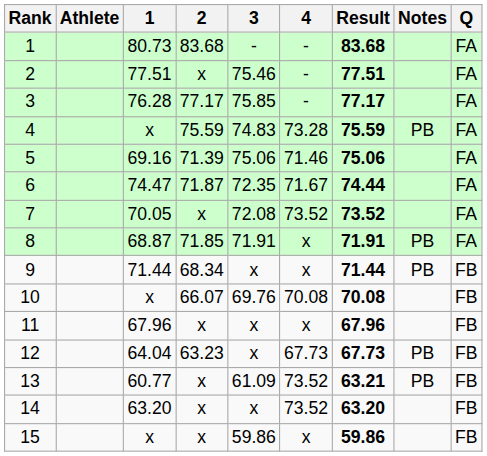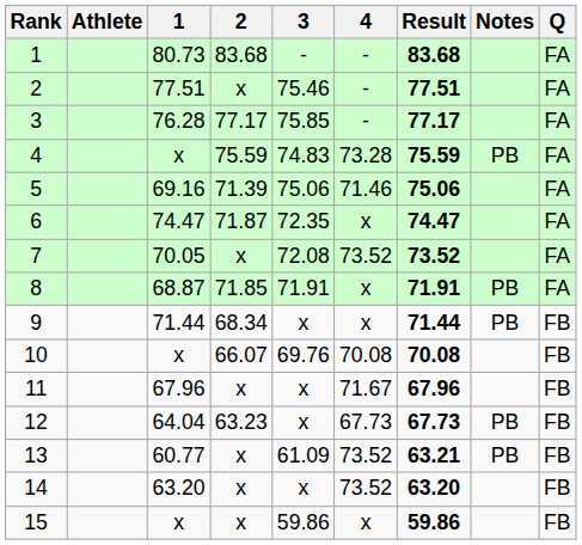 <table class="wikitable sortable" style="text-align:center">
 <tr>
 <th>Rank</th>
 <th>Athlete</th>
 <th>1</th>
 <th>2</th>
 <th>3</th>
 <th>4</th>
 <th>Result</th>
 <th>Notes</th>
 <th>Q</th>
 </tr>
 <tr bgcolor=ccffcc>
 <td>1</td>
 <td align=left></td>
 <td>80.73</td>
 <td>83.68</td>
 <td>-</td>
 <td>-</td>
 <td><strong>83.68</strong></td>
 <td></td>
 <td>FA</td>
 </tr>
 <tr bgcolor=ccffcc>
 <td>2</td>
 <td align=left></td>
 <td>77.51</td>
 <td>x</td>
 <td>75.46</td>
 <td>-</td>
 <td><strong>77.51</strong></td>
 <td></td>
 <td>FA</td>
 </tr>
 <tr bgcolor=ccffcc>
 <td>3</td>
 <td align=left></td>
 <td>76.28</td>
 <td>77.17</td>
 <td>75.85</td>
 <td>-</td>
 <td><strong>77.17</strong></td>
 <td></td>
 <td>FA</td>
 </tr>
 <tr bgcolor=ccffcc>
 <td>4</td>
 <td align=left></td>
 <td>x</td>
 <td>75.59</td>
 <td>74.83</td>
 <td>73.28</td>
 <td><strong>75.59</strong></td>
 <td>PB</td>
 <td>FA</td>
 </tr>
 <tr bgcolor=ccffcc>
 <td>5</td>
 <td align=left></td>
 <td>69.16</td>
 <td>71.39</td>
 <td>75.06</td>
 <td>71.46</td>
 <td><strong>75.06</strong></td>
 <td></td>
 <td>FA</td>
 </tr>
 <tr bgcolor=ccffcc>
 <td>6</td>
 <td align=left></td>
 <td>74.47</td>
 <td>71.87</td>
 <td>72.35</td>
-<td>71.67</td>
-<td><strong>74.44</strong></td>
+<td>x</td>
+<td><strong>74.47</strong></td>
 <td></td>
 <td>FA</td>
 </tr>
 <tr bgcolor=ccffcc>
 <td>7</td>
 <td align=left></td>
 <td>70.05</td>
 <td>x</td>
 <td>72.08</td>
 <td>73.52</td>
 <td><strong>73.52</strong></td>
 <td></td>
 <td>FA</td>
 </tr>
 <tr bgcolor=ccffcc>
 <td>8</td>
 <td align=left></td>
 <td>68.87</td>
 <td>71.85</td>
 <td>71.91</td>
 <td>x</td>
 <td><strong>71.91</strong></td>
 <td>PB</td>
 <td>FA</td>
 </tr>
 <tr>
 <td>9</td>
 <td align=left></td>
 <td>71.44</td>
 <td>68.34</td>
 <td>x</td>
 <td>x</td>
 <td><strong>71.44</strong></td>
 <td>PB</td>
 <td>FB</td>
 </tr>
 <tr>
 <td>10</td>
 <td align=left></td>
 <td>x</td>
 <td>66.07</td>
 <td>69.76</td>
 <td>70.08</td>
 <td><strong>70.08</strong></td>
 <td></td>
 <td>FB</td>
 </tr>
 <tr>
 <td>11</td>
 <td align=left></td>
 <td>67.96</td>
 <td>x</td>
 <td>x</td>
-<td>x</td>
+<td>71.67</td>
 <td><strong>67.96</strong></td>
 <td></td>
 <td>FB</td>
 </tr>
 <tr>
 <td>12</td>
 <td align=left></td>
 <td>64.04</td>
 <td>63.23</td>
 <td>x</td>
 <td>67.73</td>
 <td><strong>67.73</strong></td>
 <td>PB</td>
 <td>FB</td>
 </tr>
 <tr>
 <td>13</td>
 <td align=left></td>
 <td>60.77</td>
 <td>x</td>
 <td>61.09</td>
 <td>73.52</td>
 <td><strong>63.21</strong></td>
 <td>PB</td>
 <td>FB</td>
 </tr>
 <tr>
 <td>14</td>
 <td align=left></td>
 <td>63.20</td>
 <td>x</td>
 <td>x</td>
 <td>73.52</td>
 <td><strong>63.20</strong></td>
 <td></td>
 <td>FB</td>
 </tr>
 <tr>
 <td>15</td>
 <td align=left></td>
 <td>x</td>
 <td>x</td>
 <td>59.86</td>
 <td>x</td>
 <td><strong>59.86</strong></td>
 <td></td>
 <td>FB</td>
 </tr>
 </table>
